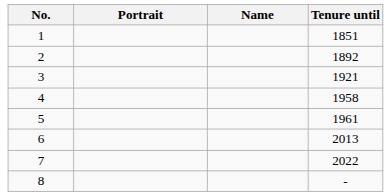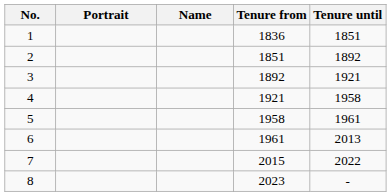 <table class="wikitable"  style="margin:auto; text-align:center;">
 <tr>
 <th>No.</th>
 <th>Portrait</th>
 <th>Name</th>
+<th style="width:20%;">Tenure from</th>
 <th style="width:20%;">Tenure until</th>
 </tr>
 <tr>
 <td>1</td>
 <td></td>
 <td></td>
+<td>1836</td>
 <td>1851</td>
 </tr>
 <tr>
 <td>2</td>
 <td></td>
 <td></td>
+<td>1851</td>
 <td>1892</td>
 </tr>
 <tr>
 <td>3</td>
 <td></td>
 <td></td>
+<td>1892</td>
 <td>1921</td>
 </tr>
 <tr>
 <td>4</td>
 <td></td>
 <td></td>
+<td>1921</td>
 <td>1958</td>
 </tr>
 <tr>
 <td>5</td>
 <td></td>
 <td></td>
+<td>1958</td>
 <td>1961</td>
 </tr>
 <tr>
 <td>6</td>
 <td></td>
 <td></td>
+<td>1961</td>
 <td>2013</td>
 </tr>
 <tr>
 <td>7</td>
 <td></td>
 <td></td>
+<td>2015</td>
 <td>2022</td>
 </tr>
 <tr>
 <td>8</td>
 <td></td>
 <td></td>
+<td>2023</td>
 <td>-</td>
 </tr>
 </table>
